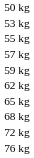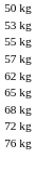 <table>
 <tr>
 <td rowspan=2>50 kg</td>
 <td rowspan=2></td>
 <td rowspan=2></td>
 <td></td>
 </tr>
 <tr>
 <td></td>
 </tr>
 <tr>
 <td rowspan=2>53 kg</td>
 <td rowspan=2></td>
 <td rowspan=2></td>
 <td></td>
 </tr>
 <tr>
 <td></td>
 </tr>
 <tr>
 <td>55 kg</td>
 <td></td>
 <td></td>
 <td></td>
 </tr>
 <tr>
 <td rowspan=2>57 kg</td>
 <td rowspan=2></td>
 <td rowspan=2></td>
 <td></td>
 </tr>
 <tr>
-<td></td>
-</tr>
-<tr>
-<td>59 kg</td>
-<td></td>
-<td></td>
 <td></td>
 </tr>
 <tr>
 <td rowspan=2>62 kg</td>
 <td rowspan=2></td>
 <td rowspan=2></td>
 <td></td>
 </tr>
 <tr>
 <td></td>
 </tr>
 <tr>
 <td rowspan=2>65 kg</td>
 <td rowspan=2></td>
 <td rowspan=2></td>
 <td></td>
 </tr>
 <tr>
 <td></td>
 </tr>
 <tr>
 <td rowspan=2>68 kg</td>
 <td rowspan=2></td>
 <td rowspan=2></td>
 <td></td>
 </tr>
 <tr>
 <td></td>
 </tr>
 <tr>
 <td>72 kg</td>
 <td></td>
 <td></td>
 <td></td>
 </tr>
 <tr>
 <td rowspan=2>76 kg</td>
 <td rowspan=2></td>
 <td rowspan=2></td>
 <td></td>
 </tr>
 <tr>
 <td></td>
 </tr>
 </table>
